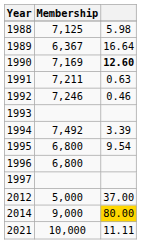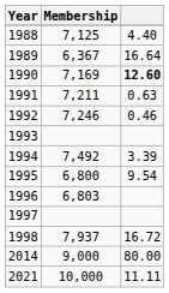 <table class="wikitable" style="text-align: center;">
 <tr>
 <th>Year</th>
 <th>Membership</th>
 <th></th>
 </tr>
 <tr>
 </tr>
 <tr>
 <td>1988</td>
 <td>7,125</td>
-<td> 5.98</td>
+<td> 4.40</td>
 </tr>
 <tr>
 <td>1989</td>
 <td>6,367</td>
 <td> 16.64</td>
 </tr>
 <tr>
 <td>1990</td>
 <td>7,169</td>
 <td><strong> 12.60</strong></td>
 </tr>
 <tr>
 <td>1991</td>
 <td>7,211</td>
 <td> 0.63</td>
 </tr>
 <tr>
 <td>1992</td>
 <td>7,246</td>
 <td> 0.46</td>
 </tr>
 <tr>
 <td>1993</td>
 <td></td>
 <td></td>
 </tr>
 <tr>
 <td>1994</td>
 <td>7,492</td>
 <td> 3.39</td>
 </tr>
 <tr>
 <td>1995</td>
 <td>6,800</td>
 <td> 9.54</td>
 </tr>
 <tr>
 <td>1996</td>
-<td>6,800</td>
+<td>6,803</td>
 <td></td>
 </tr>
 <tr>
 <td>1997</td>
 <td></td>
 <td></td>
 </tr>
 <tr>
-<td>2012</td>
-<td>5,000</td>
-<td> 37.00</td>
+<td>1998</td>
+<td>7,937</td>
+<td> 16.72</td>
 </tr>
 <tr>
 <td>2014</td>
 <td>9,000</td>
-<td style="background: gold;"> 80.00</td>
+<td> 80.00</td>
 </tr>
 <tr>
 <td>2021</td>
 <td>10,000</td>
 <td> 11.11</td>
 </tr>
 </table>
